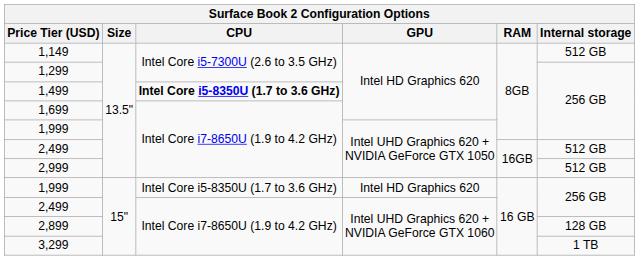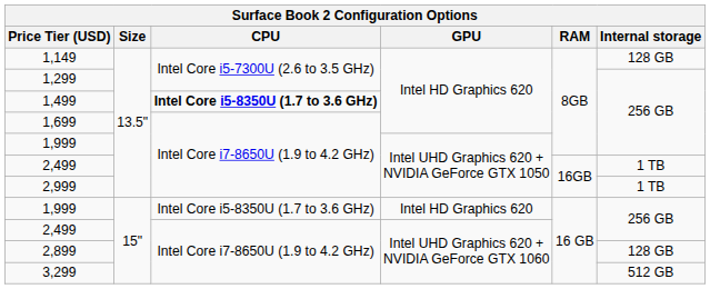 <table class="wikitable mw-collapsible" align="center" style="text-align:center;">
 <tr>
 <th colspan="6">Surface Book 2 Configuration Options </th>
 </tr>
 <tr>
 <th>Price Tier (USD)</th>
 <th>Size</th>
 <th>CPU</th>
 <th>GPU</th>
 <th>RAM</th>
 <th>Internal storage</th>
 </tr>
 <tr>
 <td>1,149</td>
 <td rowspan="7">13.5"</td>
 <td rowspan="2">Intel Core <a href='#'>i5-7300U</a> (2.6 to 3.5 GHz)</td>
 <td rowspan="4">Intel HD Graphics 620</td>
 <td rowspan="5">8GB</td>
-<td>512 GB</td>
+<td>128 GB</td>
 </tr>
 <tr>
 <td>1,299</td>
 <td rowspan="4">256 GB</td>
 </tr>
 <tr>
 <td>1,499</td>
 <td><strong>Intel Core <a href='#'>i5-8350U</a> (1.7 to 3.6 GHz)</strong></td>
 </tr>
 <tr>
 <td>1,699</td>
 <td rowspan="4">Intel Core <a href='#'>i7-8650U</a> (1.9 to 4.2 GHz)</td>
 </tr>
 <tr>
 <td>1,999</td>
 <td rowspan="3">Intel UHD Graphics 620 +<br>NVIDIA GeForce GTX 1050</td>
 </tr>
 <tr>
 <td>2,499</td>
 <td rowspan="2">16GB</td>
-<td>512 GB</td>
+<td>1 TB</td>
 </tr>
 <tr>
 <td>2,999</td>
-<td>512 GB</td>
+<td>1 TB</td>
 </tr>
 <tr>
 <td>1,999</td>
 <td rowspan="4">15"</td>
 <td>Intel Core i5-8350U (1.7 to 3.6 GHz)</td>
 <td>Intel HD Graphics 620</td>
 <td rowspan="4">16 GB</td>
 <td rowspan="2">256 GB</td>
 </tr>
 <tr>
 <td>2,499</td>
 <td rowspan="3">Intel Core i7-8650U (1.9 to 4.2 GHz)</td>
 <td rowspan="3">Intel UHD Graphics 620 +<br>NVIDIA GeForce GTX 1060</td>
 </tr>
 <tr>
 <td>2,899</td>
 <td>128 GB</td>
 </tr>
 <tr>
 <td>3,299</td>
-<td>1 TB</td>
+<td>512 GB</td>
 </tr>
 </table>
